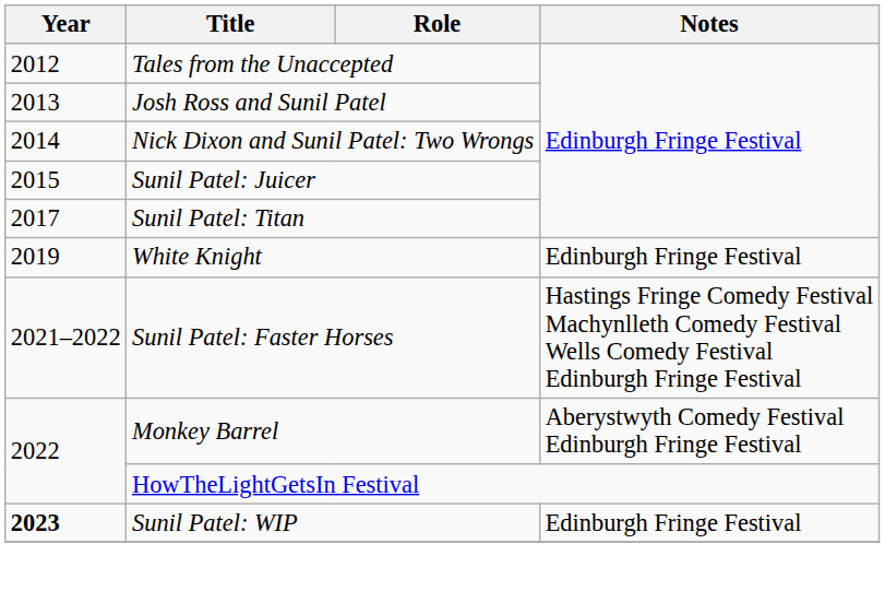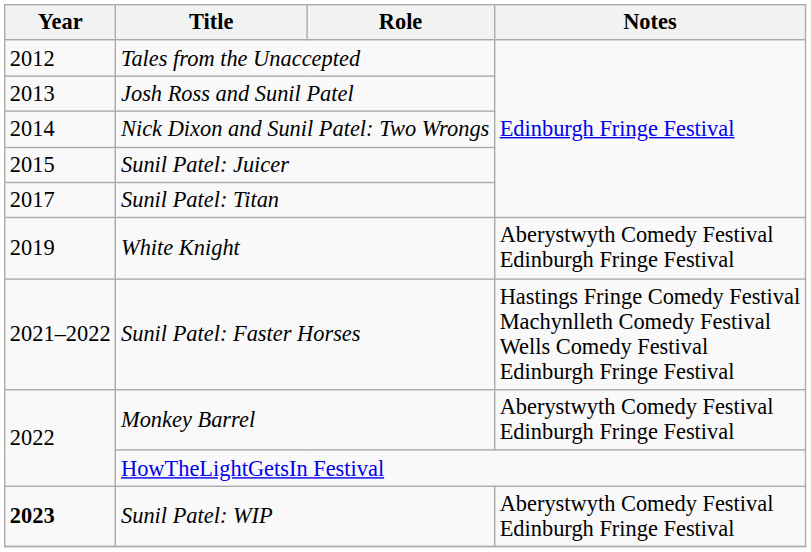 <table class="wikitable sortable">
 <tr>
 <th>Year</th>
 <th>Title</th>
 <th>Role</th>
 <th class="unsortable">Notes</th>
 </tr>
 <tr>
 <td>2012</td>
 <td colspan="2"><em>Tales from the Unaccepted</em></td>
 <td rowspan="5"><a href='#'>Edinburgh Fringe Festival</a></td>
 </tr>
 <tr>
 <td>2013</td>
 <td colspan="2"><em>Josh Ross and Sunil Patel</em></td>
 </tr>
 <tr>
 <td>2014</td>
 <td colspan="2"><em>Nick Dixon and Sunil Patel: Two Wrongs</em></td>
 </tr>
 <tr>
 <td>2015</td>
 <td colspan="2"><em>Sunil Patel: Juicer</em></td>
 </tr>
 <tr>
 <td>2017</td>
 <td colspan="2"><em>Sunil Patel: Titan</em></td>
 </tr>
 <tr>
 <td>2019</td>
 <td colspan="2"><em>White Knight</em></td>
-<td>Edinburgh Fringe Festival</td>
+<td>Aberystwyth Comedy Festival<br>Edinburgh Fringe Festival</td>
 </tr>
 <tr>
 <td>2021–2022</td>
 <td colspan="2"><em>Sunil Patel: Faster Horses</em></td>
 <td>Hastings Fringe Comedy Festival<br>Machynlleth Comedy Festival<br>Wells Comedy Festival<br>Edinburgh Fringe Festival</td>
 </tr>
 <tr>
 <td rowspan="2">2022</td>
 <td colspan="2"><em>Monkey Barrel</em></td>
 <td>Aberystwyth Comedy Festival<br>Edinburgh Fringe Festival</td>
 </tr>
 <tr>
 <td colspan="3"><a href='#'>HowTheLightGetsIn Festival</a></td>
 </tr>
 <tr>
 <td><strong>2023</strong></td>
 <td colspan="2"><em>Sunil Patel: WIP</em></td>
-<td>Edinburgh Fringe Festival</td>
+<td>Aberystwyth Comedy Festival<br>Edinburgh Fringe Festival</td>
 </tr>
 <tr>
 </tr>
 </table>
